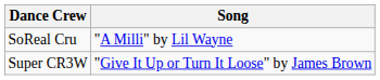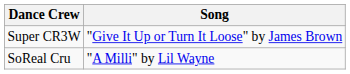 <table class="wikitable">
 <tr>
 <th>Dance Crew</th>
 <th>Song</th>
 </tr>
 <tr>
+<td>Super CR3W</td>
+<td>"<a href='#'>Give It Up or Turn It Loose</a>" by <a href='#'>James Brown</a></td>
+</tr>
+<tr>
 <td>SoReal Cru</td>
 <td>"<a href='#'>A Milli</a>" by <a href='#'>Lil Wayne</a></td>
 </tr>
-<tr>
-<td>Super CR3W</td>
-<td>"<a href='#'>Give It Up or Turn It Loose</a>" by <a href='#'>James Brown</a></td>
-</tr>
 </table>
